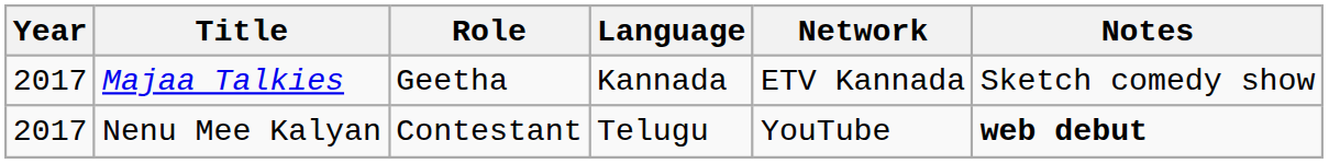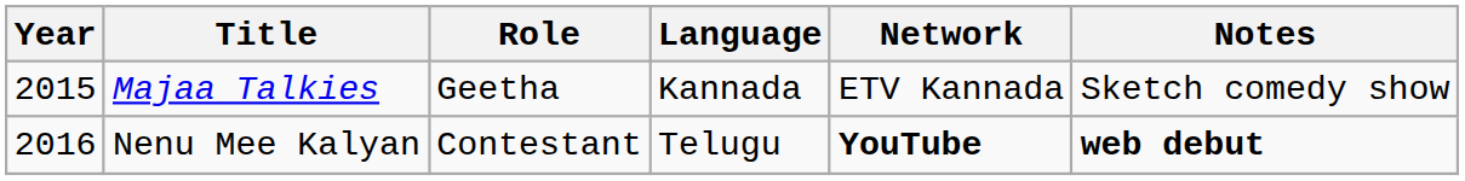 <table class="wikitable sortable">
 <tr>
 <th>Year</th>
 <th>Title</th>
 <th>Role</th>
 <th>Language</th>
 <th>Network</th>
 <th>Notes</th>
 </tr>
 <tr>
-<td>2017</td>
+<td>2015</td>
 <td><em><a href='#'>Majaa Talkies</a></td>
 <td>Geetha</td>
 <td>Kannada</td>
 <td>ETV Kannada</td>
 <td>Sketch comedy show</td>
 </tr>
 <tr>
-<td>2017</td>
+<td>2016</td>
 <td></em>Nenu Mee Kalyan<em></td>
 <td>Contestant</td>
 <td>Telugu</td>
-<td>YouTube</td>
+<td><strong>YouTube</strong></td>
 <td><strong>web debut</strong></td>
 </tr>
 <tr>
 </tr>
 </table>
